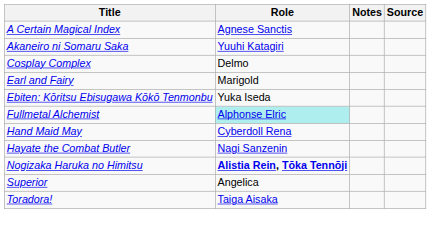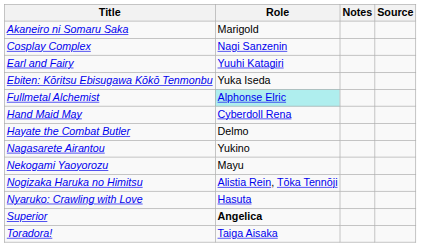 <table class="wikitable sortable plainrowheaders">
 <tr>
 <th>Title</th>
 <th>Role</th>
 <th class="unsortable">Notes</th>
 <th class="unsortable">Source</th>
 </tr>
 <tr>
-<td><em><a href='#'>A Certain Magical Index</a></em></td>
-<td><a href='#'>Agnese Sanctis</a></td>
-<td></td>
-<td></td>
-</tr>
-<tr>
 <td><em><a href='#'>Akaneiro ni Somaru Saka</a></em></td>
-<td><a href='#'>Yuuhi Katagiri</a></td>
+<td>Marigold</td>
 <td></td>
 <td></td>
 </tr>
 <tr>
 <td><em><a href='#'>Cosplay Complex</a></em></td>
-<td>Delmo</td>
+<td><a href='#'>Nagi Sanzenin</a></td>
 <td></td>
 <td></td>
 </tr>
 <tr>
 <td><em><a href='#'>Earl and Fairy</a></em></td>
-<td>Marigold</td>
+<td><a href='#'>Yuuhi Katagiri</a></td>
 <td></td>
 <td></td>
 </tr>
 <tr>
 <td><em><a href='#'>Ebiten: Kōritsu Ebisugawa Kōkō Tenmonbu</a></em></td>
 <td>Yuka Iseda</td>
 <td></td>
 <td></td>
 </tr>
 <tr>
 <td><em><a href='#'>Fullmetal Alchemist</a></em></td>
 <td style="background: paleturquoise;"><a href='#'>Alphonse Elric</a></td>
 <td></td>
 <td></td>
 </tr>
 <tr>
 <td><em><a href='#'>Hand Maid May</a></em></td>
 <td><a href='#'>Cyberdoll Rena</a></td>
 <td></td>
 <td></td>
 </tr>
 <tr>
 <td><em><a href='#'>Hayate the Combat Butler</a></em></td>
-<td><a href='#'>Nagi Sanzenin</a></td>
+<td>Delmo</td>
+<td></td>
+<td></td>
+</tr>
+<tr>
+<td><em><a href='#'>Nagasarete Airantou</a></em></td>
+<td>Yukino</td>
+<td></td>
+<td></td>
+</tr>
+<tr>
+<td><em><a href='#'>Nekogami Yaoyorozu</a></em></td>
+<td>Mayu</td>
 <td></td>
 <td></td>
 </tr>
 <tr>
 <td><em><a href='#'>Nogizaka Haruka no Himitsu</a></em></td>
-<td><strong><a href='#'>Alistia Rein</a>, <a href='#'>Tōka Tennōji</a></strong></td>
+<td><a href='#'>Alistia Rein</a>, <a href='#'>Tōka Tennōji</a></td>
+<td></td>
+<td></td>
+</tr>
+<tr>
+<td><em><a href='#'>Nyaruko: Crawling with Love</a></em></td>
+<td><a href='#'>Hasuta</a></td>
 <td></td>
 <td></td>
 </tr>
 <tr>
 <td><em><a href='#'>Superior</a></em></td>
-<td>Angelica</td>
+<td><strong>Angelica</strong></td>
 <td></td>
 <td></td>
 </tr>
 <tr>
 <td><em><a href='#'>Toradora!</a></em></td>
 <td><a href='#'>Taiga Aisaka</a></td>
 <td></td>
 <td></td>
 </tr>
 </table>
